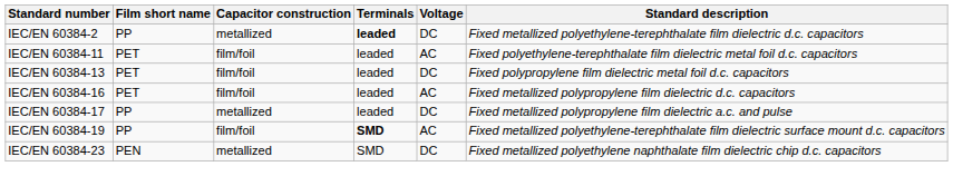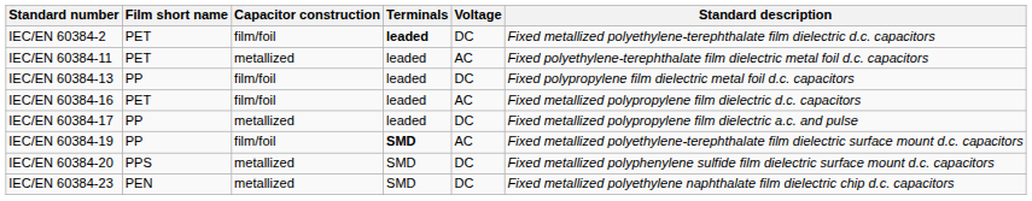 <table class="wikitable centered" style="margin:1em auto;">
 <tr class="hintergrundfarbe6">
 <th>Standard number</th>
 <th>Film short name</th>
 <th>Capacitor construction</th>
 <th>Terminals</th>
 <th>Voltage</th>
 <th>Standard description</th>
 </tr>
 <tr>
 <td>IEC/EN 60384-2</td>
-<td>PP</td>
-<td>metallized</td>
+<td>PET</td>
+<td>film/foil</td>
 <td><strong>leaded</strong></td>
 <td>DC</td>
 <td><em>Fixed metallized polyethylene-terephthalate film dielectric d.c. capacitors</em></td>
 </tr>
 <tr>
 <td>IEC/EN 60384-11</td>
 <td>PET</td>
-<td>film/foil</td>
+<td>metallized</td>
 <td>leaded</td>
 <td>AC</td>
 <td><em>Fixed polyethylene-terephthalate film dielectric metal foil d.c. capacitors</em></td>
 </tr>
 <tr>
 <td>IEC/EN 60384-13</td>
-<td>PET</td>
+<td>PP</td>
 <td>film/foil</td>
 <td>leaded</td>
 <td>DC</td>
 <td><em>Fixed polypropylene film dielectric metal foil d.c. capacitors</em></td>
 </tr>
 <tr>
 <td>IEC/EN 60384-16</td>
 <td>PET</td>
 <td>film/foil</td>
 <td>leaded</td>
 <td>AC</td>
 <td><em>Fixed metallized polypropylene film dielectric d.c. capacitors</em></td>
 </tr>
 <tr>
 <td>IEC/EN 60384-17</td>
 <td>PP</td>
 <td>metallized</td>
 <td>leaded</td>
 <td>DC</td>
 <td><em>Fixed metallized polypropylene film dielectric a.c. and pulse</em></td>
 </tr>
 <tr>
 <td>IEC/EN 60384-19</td>
 <td>PP</td>
 <td>film/foil</td>
 <td><strong>SMD</strong></td>
 <td>AC</td>
 <td><em>Fixed metallized polyethylene-terephthalate film dielectric surface mount d.c. capacitors</em></td>
 </tr>
 <tr>
+<td>IEC/EN 60384-20</td>
+<td>PPS</td>
+<td>metallized</td>
+<td>SMD</td>
+<td>DC</td>
+<td><em>Fixed metallized polyphenylene sulfide film dielectric surface mount d.c. capacitors</em></td>
+</tr>
+<tr>
 <td>IEC/EN 60384-23</td>
 <td>PEN</td>
 <td>metallized</td>
 <td>SMD</td>
 <td>DC</td>
 <td><em>Fixed metallized polyethylene naphthalate film dielectric chip d.c. capacitors</em></td>
 </tr>
 </table>
